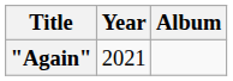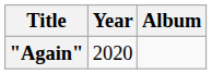 <table class="wikitable plainrowheaders" style="text-align:center;">
 <tr>
 <th scope="col">Title</th>
 <th scope="col">Year</th>
 <th scope="col">Album</th>
 </tr>
 <tr>
 <th scope="row">"Again"<br></th>
-<td>2021</td>
+<td>2020</td>
 <td></td>
 </tr>
 </table>
